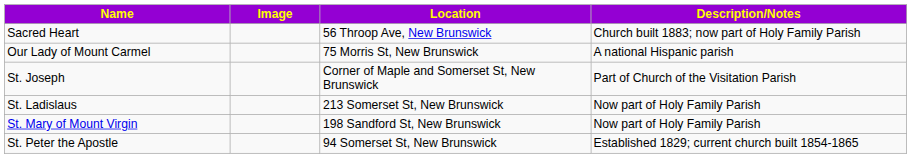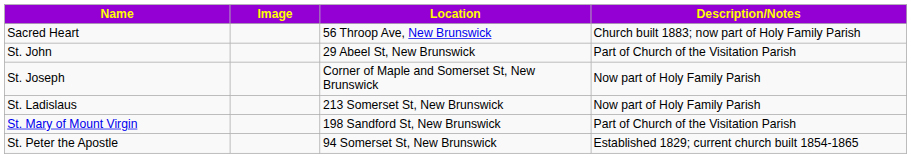 <table class="wikitable sortable" style="width:75%">
 <tr>
 <th style="background:darkviolet; color:yellow;" width="25%"><strong>Name</strong></th>
 <th style="background:darkviolet; color:yellow;" width="10%"><strong>Image</strong></th>
 <th style="background:darkviolet; color:yellow;" width="30%"><strong>Location</strong></th>
 <th style="background:darkviolet; color:yellow;" width="35%"><strong>Description/Notes</strong></th>
 </tr>
 <tr>
 <td>Sacred Heart</td>
 <td></td>
 <td>56 Throop Ave, <a href='#'>New Brunswick</a></td>
 <td>Church built 1883; now part of Holy Family Parish</td>
 </tr>
 <tr>
-<td>Our Lady of Mount Carmel</td>
+<td>St. John</td>
 <td></td>
-<td>75 Morris St, New Brunswick</td>
-<td>A national Hispanic parish</td>
+<td>29 Abeel St, New Brunswick</td>
+<td>Part of Church of the Visitation Parish</td>
 </tr>
 <tr>
 <td>St. Joseph</td>
 <td></td>
 <td>Corner of Maple and Somerset St, New Brunswick</td>
-<td>Part of Church of the Visitation Parish</td>
+<td>Now part of Holy Family Parish</td>
 </tr>
 <tr>
 <td>St. Ladislaus</td>
 <td></td>
 <td>213 Somerset St, New Brunswick</td>
 <td>Now part of Holy Family Parish</td>
 </tr>
 <tr>
 <td><a href='#'>St. Mary of Mount Virgin</a></td>
 <td></td>
 <td>198 Sandford St, New Brunswick</td>
-<td>Now part of Holy Family Parish</td>
+<td>Part of Church of the Visitation Parish</td>
 </tr>
 <tr>
 <td>St. Peter the Apostle</td>
 <td></td>
 <td>94 Somerset St, New Brunswick</td>
 <td>Established 1829; current church built 1854-1865</td>
 </tr>
 </table>
